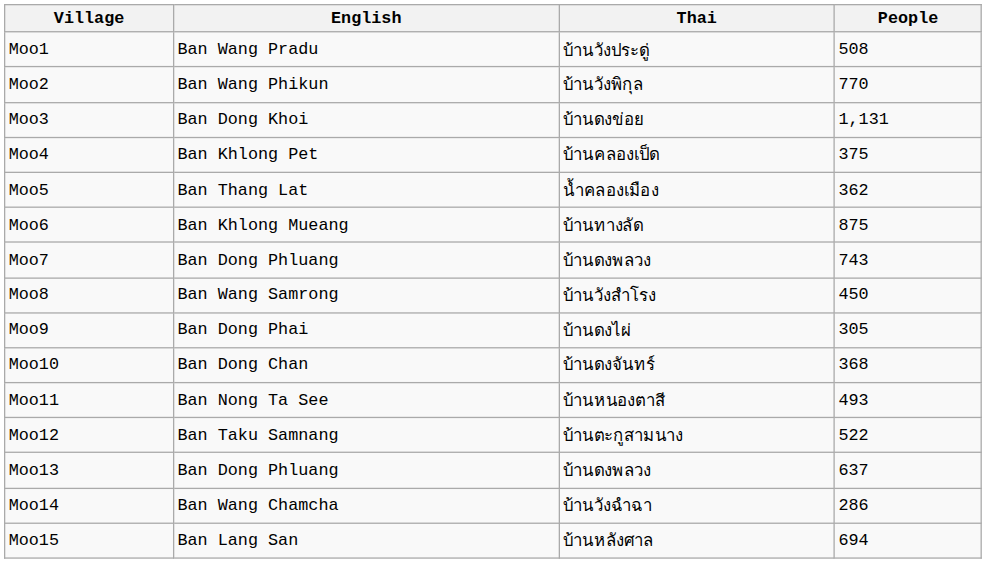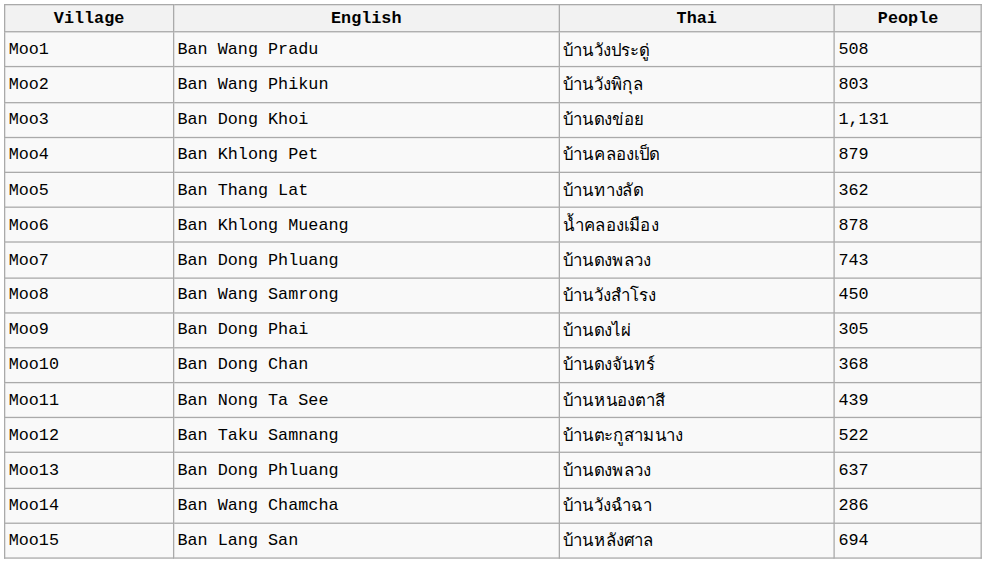 <table class="wikitable" style="width:60%;">
 <tr>
 <th>Village</th>
 <th>English</th>
 <th>Thai</th>
 <th>People</th>
 </tr>
 <tr>
 <td>Moo1</td>
 <td>Ban Wang Pradu</td>
 <td>บ้านวังประดู่</td>
 <td>508</td>
 </tr>
 <tr>
 <td>Moo2</td>
 <td>Ban Wang Phikun</td>
 <td>บ้านวังพิกุล</td>
-<td>770</td>
+<td>803</td>
 </tr>
 <tr>
 <td>Moo3</td>
 <td>Ban Dong Khoi</td>
 <td>บ้านดงข่อย</td>
 <td>1,131</td>
 </tr>
 <tr>
 <td>Moo4</td>
 <td>Ban Khlong Pet</td>
 <td>บ้านคลองเป็ด</td>
-<td>375</td>
+<td>879</td>
 </tr>
 <tr>
 <td>Moo5</td>
 <td>Ban Thang Lat</td>
-<td>น้ำคลองเมือง</td>
+<td>บ้านทางลัด</td>
 <td>362</td>
 </tr>
 <tr>
 <td>Moo6</td>
 <td>Ban Khlong Mueang</td>
-<td>บ้านทางลัด</td>
-<td>875</td>
+<td>น้ำคลองเมือง</td>
+<td>878</td>
 </tr>
 <tr>
 <td>Moo7</td>
 <td>Ban Dong Phluang</td>
 <td>บ้านดงพลวง</td>
 <td>743</td>
 </tr>
 <tr>
 <td>Moo8</td>
 <td>Ban Wang Samrong</td>
 <td>บ้านวังสำโรง</td>
 <td>450</td>
 </tr>
 <tr>
 <td>Moo9</td>
 <td>Ban Dong Phai</td>
 <td>บ้านดงไผ่</td>
 <td>305</td>
 </tr>
 <tr>
 <td>Moo10</td>
 <td>Ban Dong Chan</td>
 <td>บ้านดงจันทร์</td>
 <td>368</td>
 </tr>
 <tr>
 <td>Moo11</td>
 <td>Ban Nong Ta See</td>
 <td>บ้านหนองตาสี</td>
-<td>493</td>
+<td>439</td>
 </tr>
 <tr>
 <td>Moo12</td>
 <td>Ban Taku Samnang</td>
 <td>บ้านตะกูสามนาง</td>
 <td>522</td>
 </tr>
 <tr>
 <td>Moo13</td>
 <td>Ban Dong Phluang</td>
 <td>บ้านดงพลวง</td>
 <td>637</td>
 </tr>
 <tr>
 <td>Moo14</td>
 <td>Ban Wang Chamcha</td>
 <td>บ้านวังฉำฉา</td>
 <td>286</td>
 </tr>
 <tr>
 <td>Moo15</td>
 <td>Ban Lang San</td>
 <td>บ้านหลังศาล</td>
 <td>694</td>
 </tr>
 </table>
